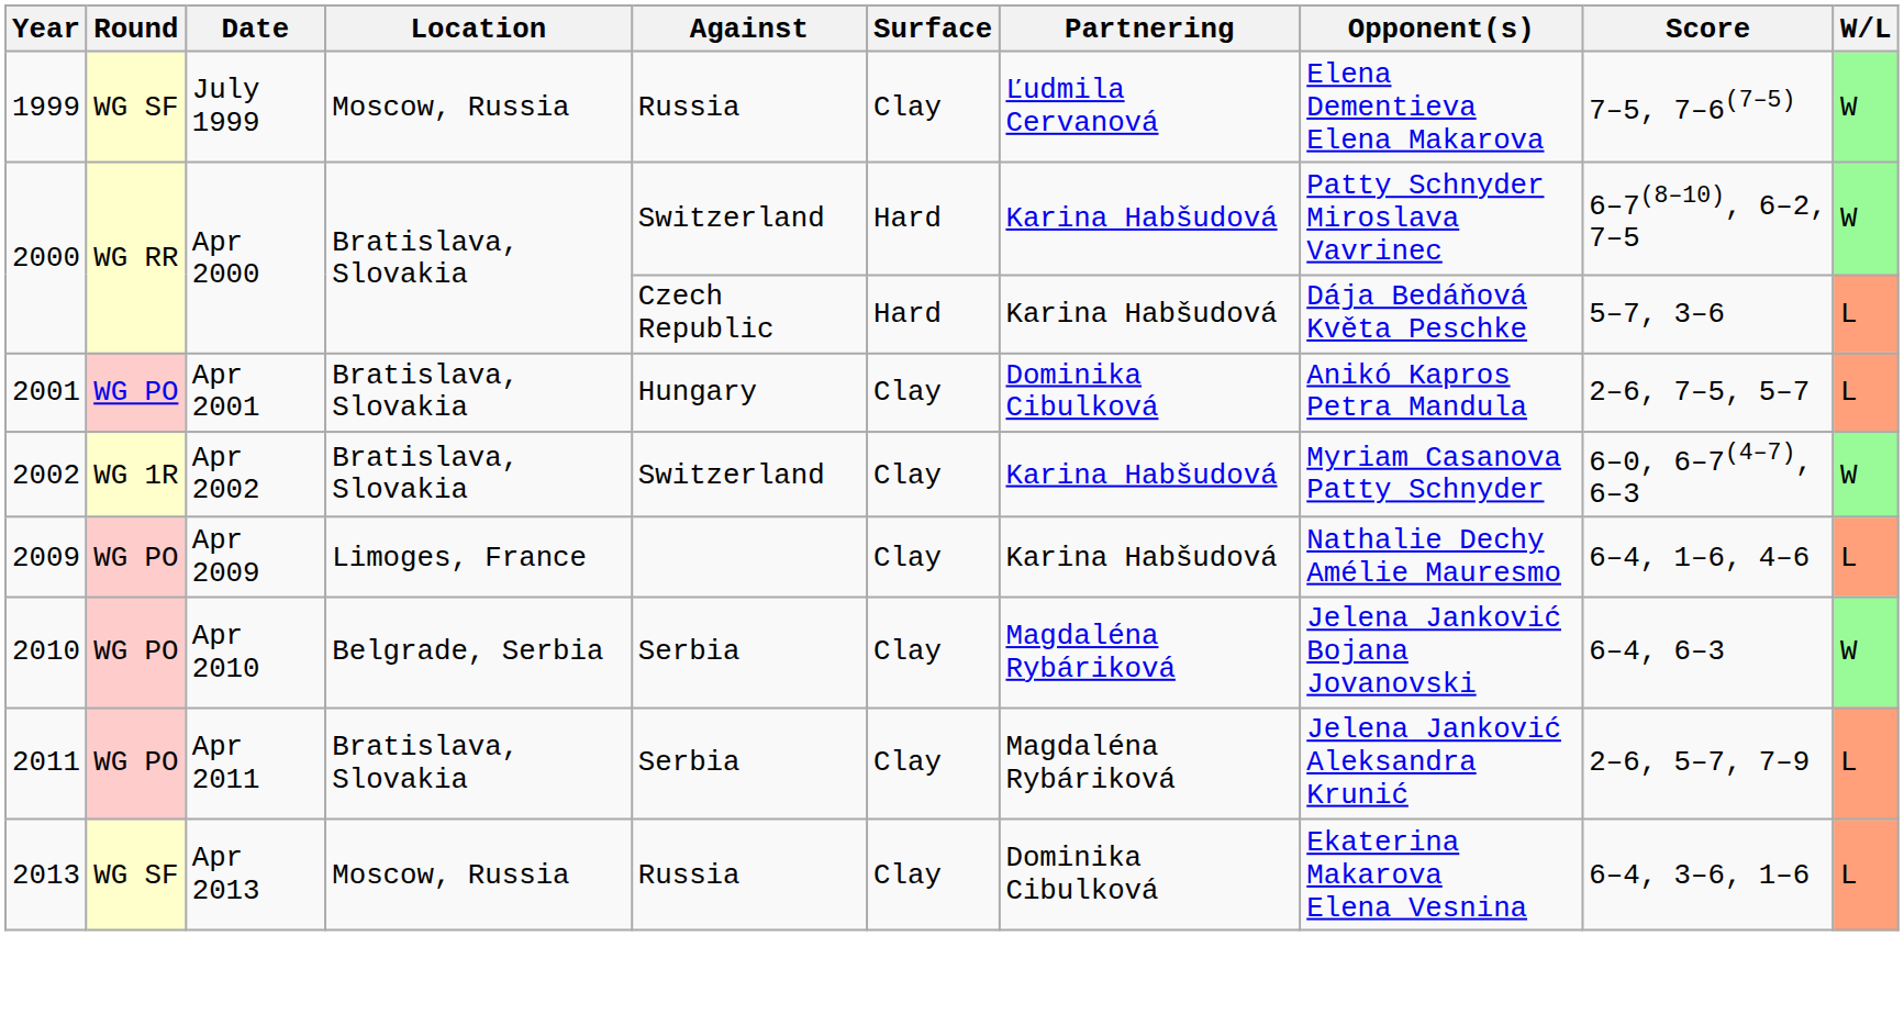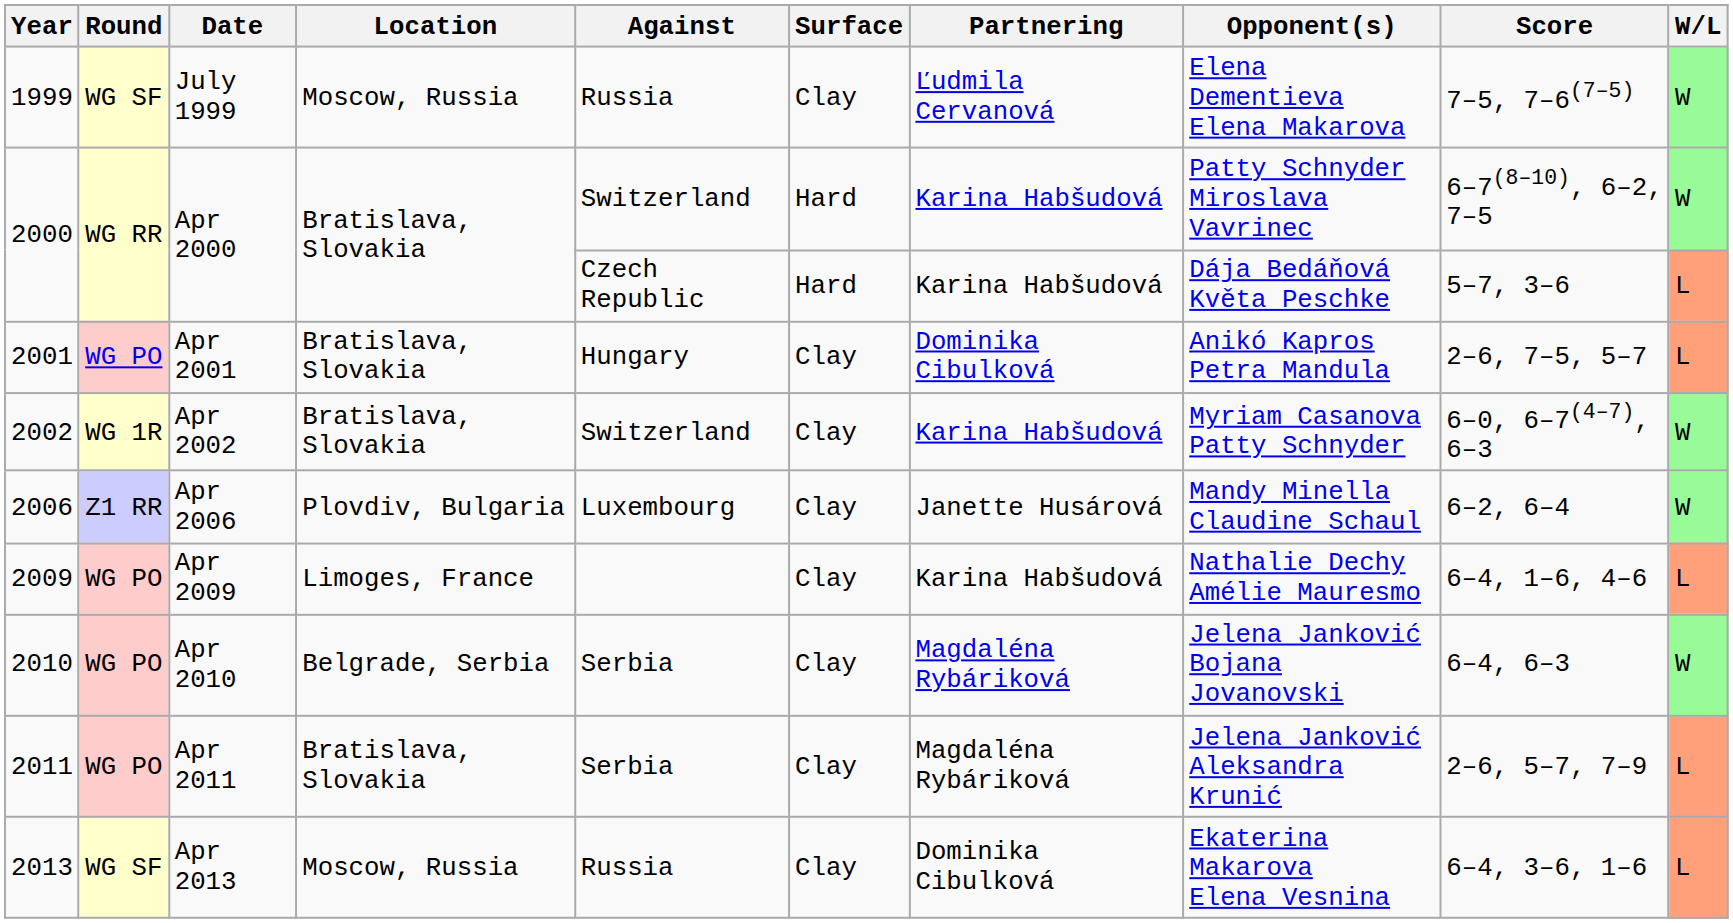 <table class="wikitable">
 <tr>
 <th>Year</th>
 <th>Round</th>
 <th>Date</th>
 <th>Location</th>
 <th>Against</th>
 <th>Surface</th>
 <th>Partnering</th>
 <th>Opponent(s)</th>
 <th>Score</th>
 <th>W/L</th>
 </tr>
 <tr>
 <td>1999</td>
 <td bgcolor="#ffc">WG SF</td>
 <td>July 1999</td>
 <td>Moscow, Russia</td>
 <td> Russia</td>
 <td>Clay</td>
 <td><a href='#'>Ľudmila Cervanová</a></td>
 <td><a href='#'>Elena Dementieva</a><br><a href='#'>Elena Makarova</a></td>
 <td>7–5, 7–6<sup>(7–5)</sup></td>
 <td bgcolor="98FB98">W</td>
 </tr>
 <tr>
 <td rowspan="2">2000</td>
 <td rowspan="2" bgcolor="#ffc">WG RR</td>
 <td rowspan="2">Apr 2000</td>
 <td rowspan="2">Bratislava, Slovakia</td>
 <td> Switzerland</td>
 <td>Hard</td>
 <td><a href='#'>Karina Habšudová</a></td>
 <td><a href='#'>Patty Schnyder</a><br><a href='#'>Miroslava Vavrinec</a></td>
 <td>6–7<sup>(8–10)</sup>, 6–2, 7–5</td>
 <td bgcolor="98FB98">W</td>
 </tr>
 <tr>
 <td> Czech Republic</td>
 <td>Hard</td>
 <td>Karina Habšudová</td>
 <td><a href='#'>Dája Bedáňová</a><br><a href='#'>Květa Peschke</a></td>
 <td>5–7, 3–6</td>
 <td bgcolor="FFA07A">L</td>
 </tr>
 <tr>
 <td>2001</td>
 <td bgcolor=#fcc><a href='#'>WG PO</a></td>
 <td>Apr 2001</td>
 <td>Bratislava, Slovakia</td>
 <td> Hungary</td>
 <td>Clay</td>
 <td><a href='#'>Dominika Cibulková</a></td>
 <td><a href='#'>Anikó Kapros</a><br><a href='#'>Petra Mandula</a></td>
 <td>2–6, 7–5, 5–7</td>
 <td bgcolor="FFA07A">L</td>
 </tr>
 <tr>
 <td>2002</td>
 <td bgcolor=#ffc>WG 1R</td>
 <td>Apr 2002</td>
 <td>Bratislava, Slovakia</td>
 <td> Switzerland</td>
 <td>Clay</td>
 <td><a href='#'>Karina Habšudová</a></td>
 <td><a href='#'>Myriam Casanova</a><br><a href='#'>Patty Schnyder</a></td>
 <td>6–0, 6–7<sup>(4–7)</sup>, 6–3</td>
 <td bgcolor="98FB98">W</td>
 </tr>
 <tr>
+<td>2006</td>
+<td bgcolor=#ccf>Z1 RR</td>
+<td>Apr 2006</td>
+<td>Plovdiv, Bulgaria</td>
+<td> Luxembourg</td>
+<td>Clay</td>
+<td>Janette Husárová</td>
+<td><a href='#'>Mandy Minella</a><br><a href='#'>Claudine Schaul</a></td>
+<td>6–2, 6–4</td>
+<td bgcolor="98FB98">W</td>
+</tr>
+<tr>
 <td>2009</td>
 <td bgcolor=#fcc>WG PO</td>
 <td>Apr 2009</td>
 <td>Limoges, France</td>
 <td></td>
 <td>Clay</td>
 <td>Karina Habšudová</td>
 <td><a href='#'>Nathalie Dechy</a><br><a href='#'>Amélie Mauresmo</a></td>
 <td>6–4, 1–6, 4–6</td>
 <td bgcolor="FFA07A">L</td>
 </tr>
 <tr>
 <td>2010</td>
 <td bgcolor=#fcc>WG PO</td>
 <td>Apr 2010</td>
 <td>Belgrade, Serbia</td>
 <td> Serbia</td>
 <td>Clay</td>
 <td><a href='#'>Magdaléna Rybáriková</a></td>
 <td><a href='#'>Jelena Janković</a><br><a href='#'>Bojana Jovanovski</a></td>
 <td>6–4, 6–3</td>
 <td bgcolor="98FB98">W</td>
 </tr>
 <tr>
 <td>2011</td>
 <td bgcolor=#fcc>WG PO</td>
 <td>Apr 2011</td>
 <td>Bratislava, Slovakia</td>
 <td> Serbia</td>
 <td>Clay</td>
 <td>Magdaléna Rybáriková</td>
 <td><a href='#'>Jelena Janković</a><br><a href='#'>Aleksandra Krunić</a></td>
 <td>2–6, 5–7, 7–9</td>
 <td bgcolor="FFA07A">L</td>
 </tr>
 <tr>
 <td>2013</td>
 <td bgcolor=#ffc>WG SF</td>
 <td>Apr 2013</td>
 <td>Moscow, Russia</td>
 <td> Russia</td>
 <td>Clay</td>
 <td>Dominika Cibulková</td>
 <td><a href='#'>Ekaterina Makarova</a><br><a href='#'>Elena Vesnina</a></td>
 <td>6–4, 3–6, 1–6</td>
 <td bgcolor="FFA07A">L</td>
 </tr>
 </table>
